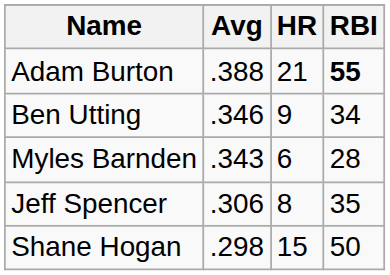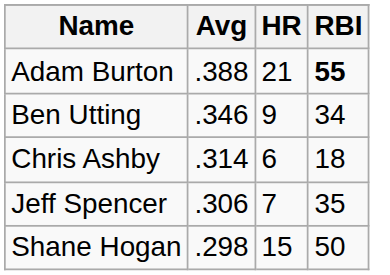 <table class="wikitable">
 <tr>
 </tr>
 <tr>
 <th>Name</th>
 <th>Avg</th>
 <th>HR</th>
 <th>RBI</th>
 </tr>
 <tr>
 <td>Adam Burton</td>
 <td>.388</td>
 <td>21</td>
 <td><strong>55</strong></td>
 </tr>
 <tr>
 <td>Ben Utting</td>
 <td>.346</td>
 <td>9</td>
 <td>34</td>
 </tr>
 <tr>
-<td>Myles Barnden</td>
-<td>.343</td>
+<td>Chris Ashby</td>
+<td>.314</td>
 <td>6</td>
-<td>28</td>
+<td>18</td>
 </tr>
 <tr>
 <td>Jeff Spencer</td>
 <td>.306</td>
-<td>8</td>
+<td>7</td>
 <td>35</td>
 </tr>
 <tr>
 <td>Shane Hogan</td>
 <td>.298</td>
 <td>15</td>
 <td>50</td>
 </tr>
 </table>
